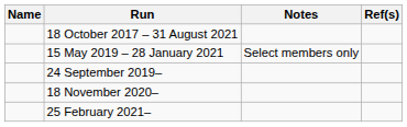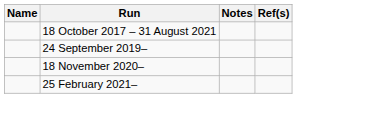 <table class="wikitable">
 <tr>
 <th>Name</th>
 <th>Run</th>
 <th>Notes</th>
 <th>Ref(s)</th>
 </tr>
 <tr>
 <td></td>
 <td>18 October 2017 – 31 August 2021</td>
 <td></td>
-<td></td>
-</tr>
-<tr>
-<td></td>
-<td>15 May 2019 – 28 January 2021</td>
-<td>Select members only</td>
 <td></td>
 </tr>
 <tr>
 <td></td>
 <td>24 September 2019–</td>
 <td></td>
 <td></td>
 </tr>
 <tr>
 <td></td>
 <td>18 November 2020–</td>
 <td></td>
 <td></td>
 </tr>
 <tr>
 <td></td>
 <td>25 February 2021–</td>
 <td></td>
 <td></td>
 </tr>
 </table>
